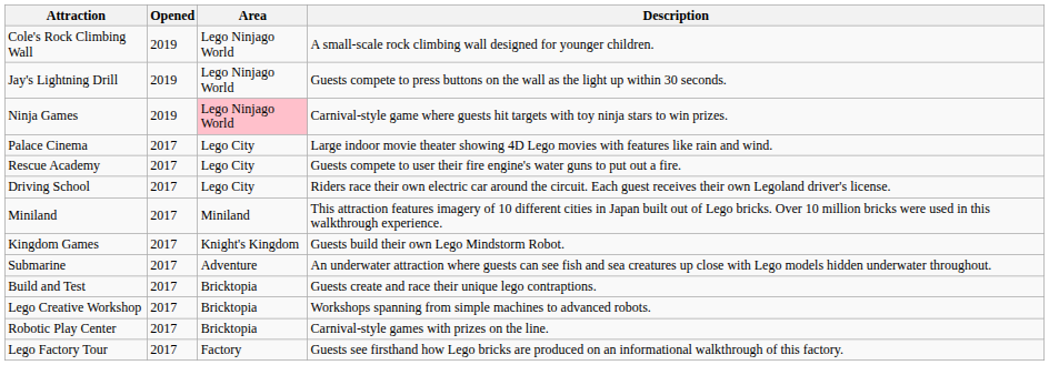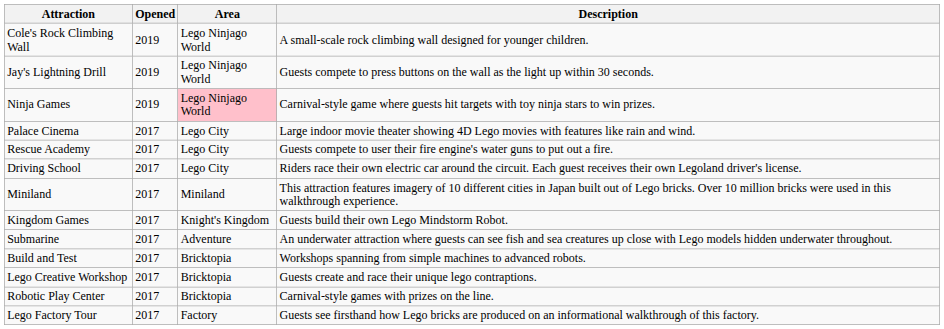 <table class="wikitable sortable">
 <tr>
 <th>Attraction</th>
 <th>Opened</th>
 <th>Area</th>
 <th>Description</th>
 </tr>
 <tr>
 <td>Cole's Rock Climbing Wall</td>
 <td>2019</td>
 <td>Lego Ninjago World</td>
 <td>A small-scale rock climbing wall designed for younger children.</td>
 </tr>
 <tr>
 <td>Jay's Lightning Drill</td>
 <td>2019</td>
 <td>Lego Ninjago World</td>
 <td>Guests compete to press buttons on the wall as the light up within 30 seconds.</td>
 </tr>
 <tr>
 <td>Ninja Games</td>
 <td>2019</td>
 <td style="background: pink;">Lego Ninjago  World</td>
 <td>Carnival-style game where guests hit targets with  toy ninja stars to win prizes.</td>
 </tr>
 <tr>
 <td>Palace Cinema</td>
 <td>2017</td>
 <td>Lego City</td>
 <td>Large indoor movie theater showing 4D Lego movies with features like rain and wind.</td>
 </tr>
 <tr>
 <td>Rescue Academy</td>
 <td>2017</td>
 <td>Lego City</td>
 <td>Guests compete to user their fire engine's water guns to put out a fire.</td>
 </tr>
 <tr>
 <td>Driving School</td>
 <td>2017</td>
 <td>Lego City</td>
 <td>Riders race their own electric car around the circuit. Each guest receives their own Legoland driver's license.</td>
 </tr>
 <tr>
 <td>Miniland</td>
 <td>2017</td>
 <td>Miniland</td>
 <td>This attraction features imagery of 10 different cities in Japan built out of Lego bricks. Over 10 million bricks were used in this walkthrough experience.</td>
 </tr>
 <tr>
 <td>Kingdom Games</td>
 <td>2017</td>
 <td>Knight's Kingdom</td>
 <td>Guests build their own Lego Mindstorm Robot.</td>
 </tr>
 <tr>
 <td>Submarine</td>
 <td>2017</td>
 <td>Adventure</td>
 <td>An underwater attraction where guests can see fish and sea creatures up close with Lego models hidden underwater throughout.</td>
 </tr>
 <tr>
 <td>Build and Test</td>
 <td>2017</td>
 <td>Bricktopia</td>
-<td>Guests create and race their unique lego contraptions.</td>
+<td>Workshops spanning from simple machines to advanced robots.</td>
 </tr>
 <tr>
 <td>Lego Creative Workshop</td>
 <td>2017</td>
 <td>Bricktopia</td>
-<td>Workshops spanning from simple machines to advanced robots.</td>
+<td>Guests create and race their unique lego contraptions.</td>
 </tr>
 <tr>
 <td>Robotic Play Center</td>
 <td>2017</td>
 <td>Bricktopia</td>
 <td>Carnival-style games with prizes on the line.</td>
 </tr>
 <tr>
 <td>Lego Factory Tour</td>
 <td>2017</td>
 <td>Factory</td>
 <td>Guests see firsthand how Lego bricks are produced on an informational walkthrough of this factory.</td>
 </tr>
 </table>
